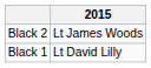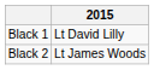 <table class="wikitable">
 <tr>
 <th></th>
 <th>2015</th>
 </tr>
 <tr>
+<td>Black 1</td>
+<td>Lt David Lilly</td>
+</tr>
+<tr>
 <td>Black 2</td>
 <td>Lt James Woods</td>
 </tr>
-<tr>
-<td>Black 1</td>
-<td>Lt David Lilly</td>
-</tr>
 </table>
